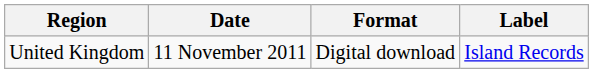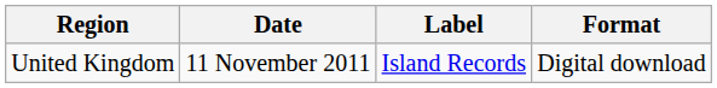 <table class=wikitable>
 <tr>
 <th>Region</th>
 <th>Date</th>
+<th>Label</th>
 <th>Format</th>
-<th>Label</th>
 </tr>
 <tr>
 <td>United Kingdom</td>
 <td>11 November 2011</td>
+<td><a href='#'>Island Records</a></td>
 <td>Digital download</td>
-<td><a href='#'>Island Records</a></td>
 </tr>
 </table>
